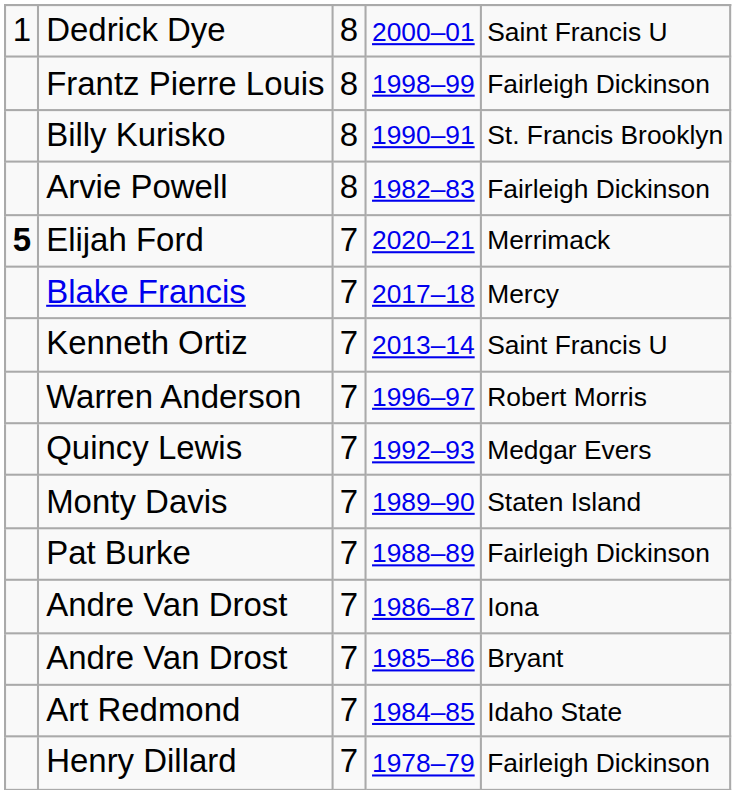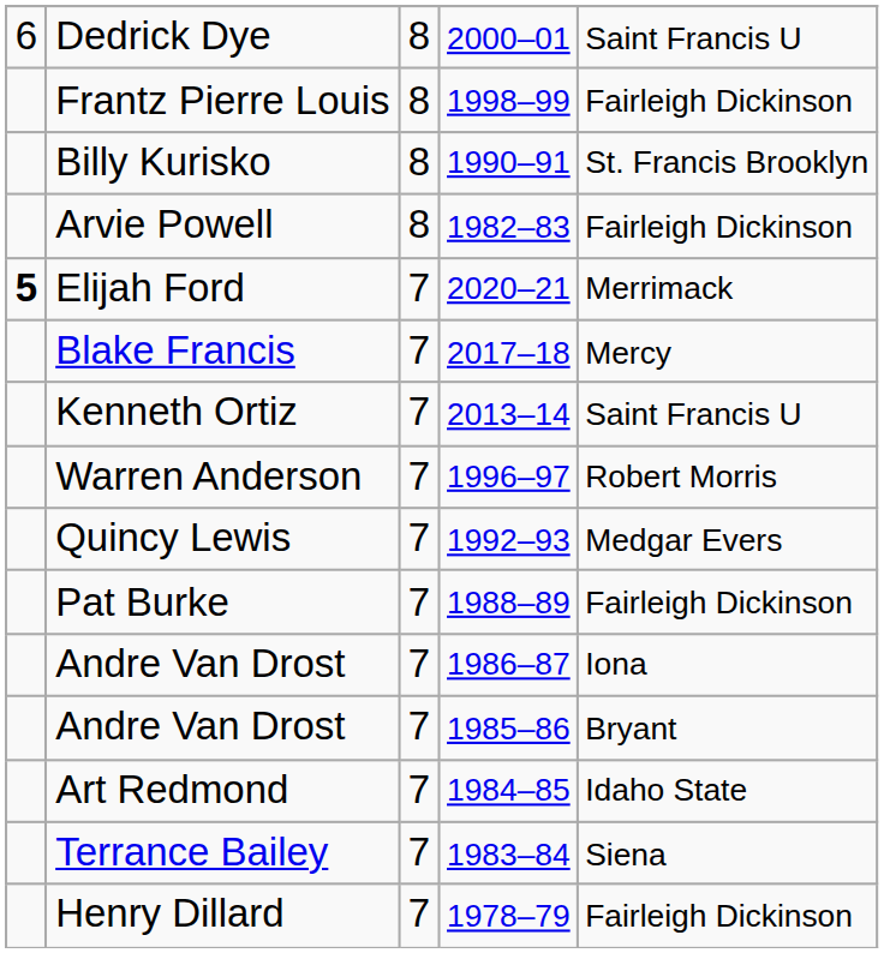 <table class="wikitable">
 <tr>
 </tr>
 <tr>
-<td>1</td>
+<td>6</td>
 <td>Dedrick Dye</td>
 <td>8</td>
 <td style="font-size:80%;"><a href='#'>2000–01</a></td>
 <td style="font-size:80%;">Saint Francis U</td>
 </tr>
 <tr>
 <td></td>
 <td>Frantz Pierre Louis</td>
 <td>8</td>
 <td style="font-size:80%;"><a href='#'>1998–99</a></td>
 <td style="font-size:80%;">Fairleigh Dickinson</td>
 </tr>
 <tr>
 <td></td>
 <td>Billy Kurisko</td>
 <td>8</td>
 <td style="font-size:80%;"><a href='#'>1990–91</a></td>
 <td style="font-size:80%;">St. Francis Brooklyn</td>
 </tr>
 <tr>
 <td></td>
 <td>Arvie Powell</td>
 <td>8</td>
 <td style="font-size:80%;"><a href='#'>1982–83</a></td>
 <td style="font-size:80%;">Fairleigh Dickinson</td>
 </tr>
 <tr>
 <td><strong>5</strong></td>
 <td>Elijah Ford</td>
 <td>7</td>
 <td style="font-size:80%;"><a href='#'>2020–21</a></td>
 <td style="font-size:80%;">Merrimack</td>
 </tr>
 <tr>
 <td></td>
 <td><a href='#'>Blake Francis</a></td>
 <td>7</td>
 <td style="font-size:80%;"><a href='#'>2017–18</a></td>
 <td style="font-size:80%;">Mercy</td>
 </tr>
 <tr>
 <td></td>
 <td>Kenneth Ortiz</td>
 <td>7</td>
 <td style="font-size:80%;"><a href='#'>2013–14</a></td>
 <td style="font-size:80%;">Saint Francis U</td>
 </tr>
 <tr>
 <td></td>
 <td>Warren Anderson</td>
 <td>7</td>
 <td style="font-size:80%;"><a href='#'>1996–97</a></td>
 <td style="font-size:80%;">Robert Morris</td>
 </tr>
 <tr>
 <td></td>
 <td>Quincy Lewis</td>
 <td>7</td>
 <td style="font-size:80%;"><a href='#'>1992–93</a></td>
 <td style="font-size:80%;">Medgar Evers</td>
 </tr>
 <tr>
 <td></td>
-<td>Monty Davis</td>
-<td>7</td>
-<td style="font-size:80%;"><a href='#'>1989–90</a></td>
-<td style="font-size:80%;">Staten Island</td>
-</tr>
-<tr>
-<td></td>
 <td>Pat Burke</td>
 <td>7</td>
 <td style="font-size:80%;"><a href='#'>1988–89</a></td>
 <td style="font-size:80%;">Fairleigh Dickinson</td>
 </tr>
 <tr>
 <td></td>
 <td>Andre Van Drost</td>
 <td>7</td>
 <td style="font-size:80%;"><a href='#'>1986–87</a></td>
 <td style="font-size:80%;">Iona</td>
 </tr>
 <tr>
 <td></td>
 <td>Andre Van Drost</td>
 <td>7</td>
 <td style="font-size:80%;"><a href='#'>1985–86</a></td>
 <td style="font-size:80%;">Bryant</td>
 </tr>
 <tr>
 <td></td>
 <td>Art Redmond</td>
 <td>7</td>
 <td style="font-size:80%;"><a href='#'>1984–85</a></td>
 <td style="font-size:80%;">Idaho State</td>
 </tr>
 <tr>
 <td></td>
+<td><a href='#'>Terrance Bailey</a></td>
+<td>7</td>
+<td style="font-size:80%;"><a href='#'>1983–84</a></td>
+<td style="font-size:80%;">Siena</td>
+</tr>
+<tr>
+<td></td>
 <td>Henry Dillard</td>
 <td>7</td>
 <td style="font-size:80%;"><a href='#'>1978–79</a></td>
 <td style="font-size:80%;">Fairleigh Dickinson</td>
 </tr>
 </table>
